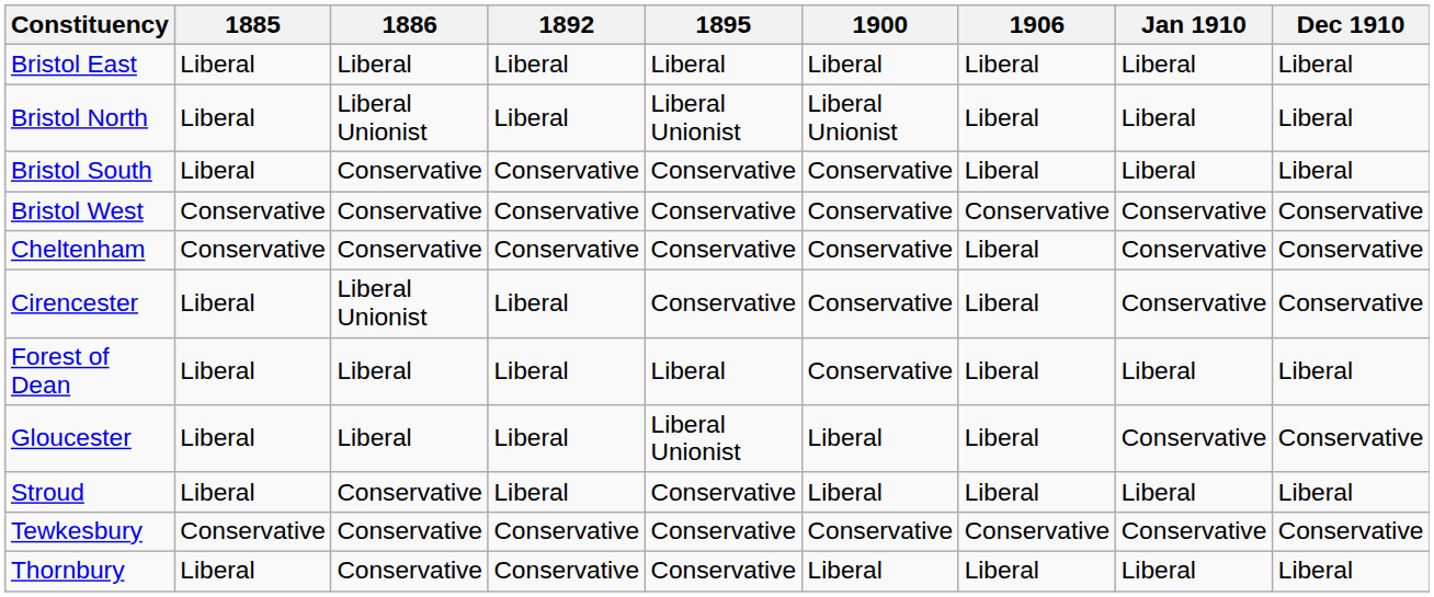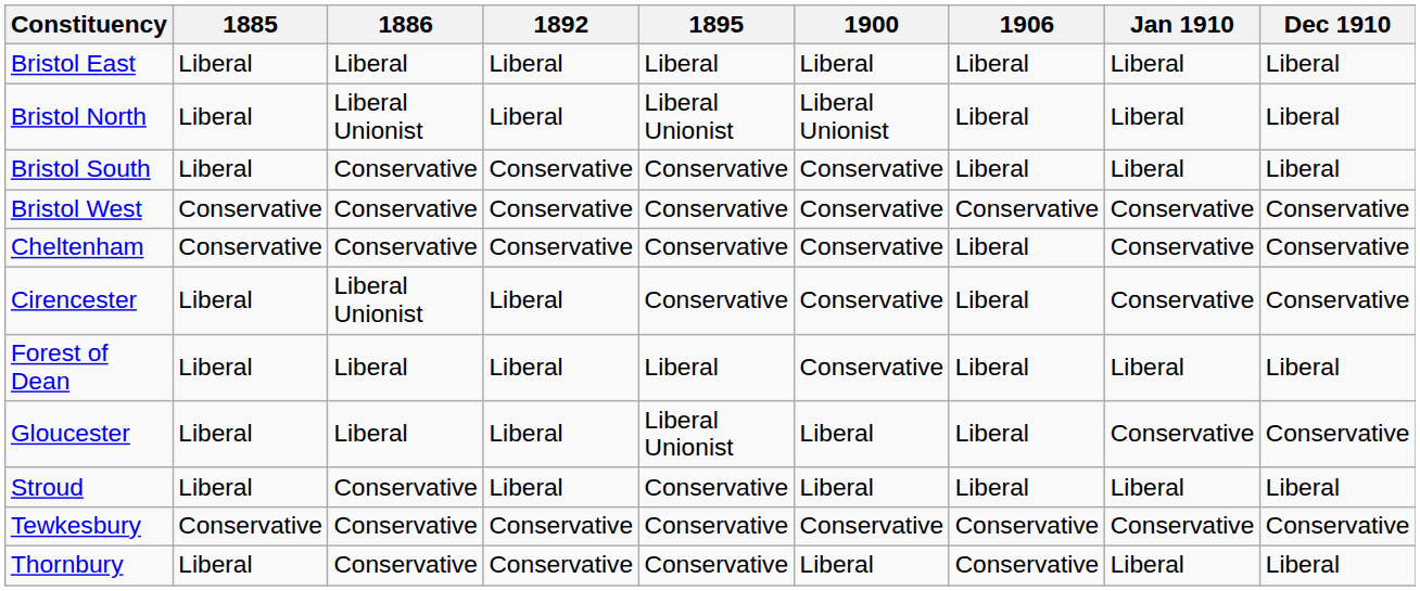 <table class="wikitable">
 <tr>
 <th>Constituency</th>
 <th>1885</th>
 <th>1886</th>
 <th>1892</th>
 <th>1895</th>
 <th>1900</th>
 <th>1906</th>
 <th>Jan 1910</th>
 <th>Dec 1910</th>
 </tr>
 <tr>
 <td><a href='#'>Bristol East</a></td>
 <td bgcolor=>Liberal</td>
 <td bgcolor=>Liberal</td>
 <td bgcolor=>Liberal</td>
 <td bgcolor=>Liberal</td>
 <td bgcolor=>Liberal</td>
 <td bgcolor=>Liberal</td>
 <td bgcolor=>Liberal</td>
 <td bgcolor=>Liberal</td>
 </tr>
 <tr>
 <td><a href='#'>Bristol North</a></td>
 <td bgcolor=>Liberal</td>
 <td bgcolor=>Liberal Unionist</td>
 <td bgcolor=>Liberal</td>
 <td bgcolor=>Liberal Unionist</td>
 <td bgcolor=>Liberal Unionist</td>
 <td bgcolor=>Liberal</td>
 <td bgcolor=>Liberal</td>
 <td bgcolor=>Liberal</td>
 </tr>
 <tr>
 <td><a href='#'>Bristol South</a></td>
 <td bgcolor=>Liberal</td>
 <td bgcolor=>Conservative</td>
 <td bgcolor=>Conservative</td>
 <td bgcolor=>Conservative</td>
 <td bgcolor=>Conservative</td>
 <td bgcolor=>Liberal</td>
 <td bgcolor=>Liberal</td>
 <td bgcolor=>Liberal</td>
 </tr>
 <tr>
 <td><a href='#'>Bristol West</a></td>
 <td bgcolor=>Conservative</td>
 <td bgcolor=>Conservative</td>
 <td bgcolor=>Conservative</td>
 <td bgcolor=>Conservative</td>
 <td bgcolor=>Conservative</td>
 <td bgcolor=>Conservative</td>
 <td bgcolor=>Conservative</td>
 <td bgcolor=>Conservative</td>
 </tr>
 <tr>
 <td><a href='#'>Cheltenham</a></td>
 <td bgcolor=>Conservative</td>
 <td bgcolor=>Conservative</td>
 <td bgcolor=>Conservative</td>
 <td bgcolor=>Conservative</td>
 <td bgcolor=>Conservative</td>
 <td bgcolor=>Liberal</td>
 <td bgcolor=>Conservative</td>
 <td bgcolor=>Conservative</td>
 </tr>
 <tr>
 <td><a href='#'>Cirencester</a></td>
 <td bgcolor=>Liberal</td>
 <td bgcolor=>Liberal Unionist</td>
 <td bgcolor=>Liberal</td>
 <td bgcolor=>Conservative</td>
 <td bgcolor=>Conservative</td>
 <td bgcolor=>Liberal</td>
 <td bgcolor=>Conservative</td>
 <td bgcolor=>Conservative</td>
 </tr>
 <tr>
 <td><a href='#'>Forest of Dean</a></td>
 <td bgcolor=>Liberal</td>
 <td bgcolor=>Liberal</td>
 <td bgcolor=>Liberal</td>
 <td bgcolor=>Liberal</td>
 <td bgcolor=>Conservative</td>
 <td bgcolor=>Liberal</td>
 <td bgcolor=>Liberal</td>
 <td bgcolor=>Liberal</td>
 </tr>
 <tr>
 <td><a href='#'>Gloucester</a></td>
 <td bgcolor=>Liberal</td>
 <td bgcolor=>Liberal</td>
 <td bgcolor=>Liberal</td>
 <td bgcolor=>Liberal Unionist</td>
 <td bgcolor=>Liberal</td>
 <td bgcolor=>Liberal</td>
 <td bgcolor=>Conservative</td>
 <td bgcolor=>Conservative</td>
 </tr>
 <tr>
 <td><a href='#'>Stroud</a></td>
 <td bgcolor=>Liberal</td>
 <td bgcolor=>Conservative</td>
 <td bgcolor=>Liberal</td>
 <td bgcolor=>Conservative</td>
 <td bgcolor=>Liberal</td>
 <td bgcolor=>Liberal</td>
 <td bgcolor=>Liberal</td>
 <td bgcolor=>Liberal</td>
 </tr>
 <tr>
 <td><a href='#'>Tewkesbury</a></td>
 <td bgcolor=>Conservative</td>
 <td bgcolor=>Conservative</td>
 <td bgcolor=>Conservative</td>
 <td bgcolor=>Conservative</td>
 <td bgcolor=>Conservative</td>
 <td bgcolor=>Conservative</td>
 <td bgcolor=>Conservative</td>
 <td bgcolor=>Conservative</td>
 </tr>
 <tr>
 <td><a href='#'>Thornbury</a></td>
 <td bgcolor=>Liberal</td>
 <td bgcolor=>Conservative</td>
 <td bgcolor=>Conservative</td>
 <td bgcolor=>Conservative</td>
 <td bgcolor=>Liberal</td>
-<td bgcolor=>Liberal</td>
+<td bgcolor=>Conservative</td>
 <td bgcolor=>Liberal</td>
 <td bgcolor=>Liberal</td>
 </tr>
 </table>
